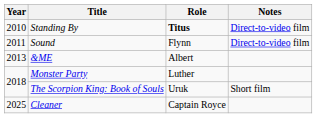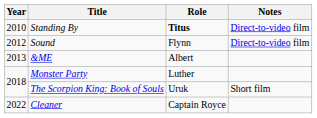 <table class="wikitable sortable">
 <tr>
 <th>Year</th>
 <th>Title</th>
 <th>Role</th>
 <th>Notes</th>
 </tr>
 <tr>
 <td>2010</td>
 <td><em>Standing By</em></td>
 <td><strong>Titus</strong></td>
 <td><a href='#'>Direct-to-video</a> film</td>
 </tr>
 <tr>
-<td>2011</td>
+<td>2012</td>
 <td><em>Sound</em></td>
 <td>Flynn</td>
 <td><a href='#'>Direct-to-video</a> film</td>
 </tr>
 <tr>
 <td>2013</td>
 <td><em><a href='#'>&ME</a></em></td>
 <td>Albert</td>
 <td></td>
 </tr>
 <tr>
 <td rowspan="2">2018</td>
 <td><em><a href='#'>Monster Party</a></em></td>
 <td>Luther</td>
 <td></td>
 </tr>
 <tr>
 <td><em><a href='#'>The Scorpion King: Book of Souls</a></em></td>
 <td>Uruk</td>
 <td>Short film</td>
 </tr>
 <tr>
-<td>2025</td>
+<td>2022</td>
 <td><em><a href='#'>Cleaner</a></em></td>
 <td>Captain Royce</td>
 <td></td>
 </tr>
 </table>
